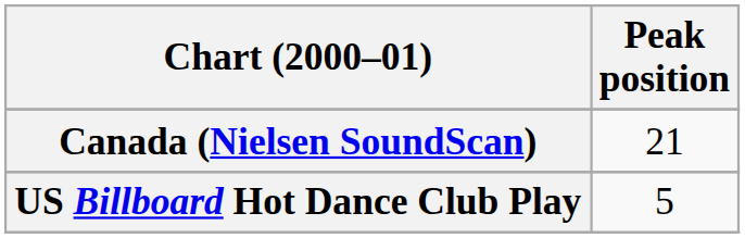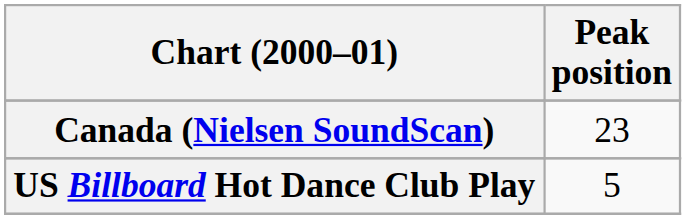 <table class="wikitable plainrowheaders sortable" style="text-align:center;">
 <tr>
 <th scope="col">Chart (2000–01)</th>
 <th scope="col">Peak<br>position</th>
 </tr>
 <tr>
 </tr>
 <tr>
 </tr>
 <tr>
 <th scope="row">Canada (<a href='#'>Nielsen SoundScan</a>)</th>
-<td>21</td>
+<td>23</td>
 </tr>
 <tr>
 </tr>
 <tr>
 </tr>
 <tr>
 </tr>
 <tr>
 </tr>
 <tr>
 </tr>
 <tr>
 </tr>
 <tr>
 </tr>
 <tr>
 <th scope="row">US <em><a href='#'>Billboard</a></em> Hot Dance Club Play</th>
 <td>5</td>
 </tr>
 <tr>
 </tr>
 </table>
